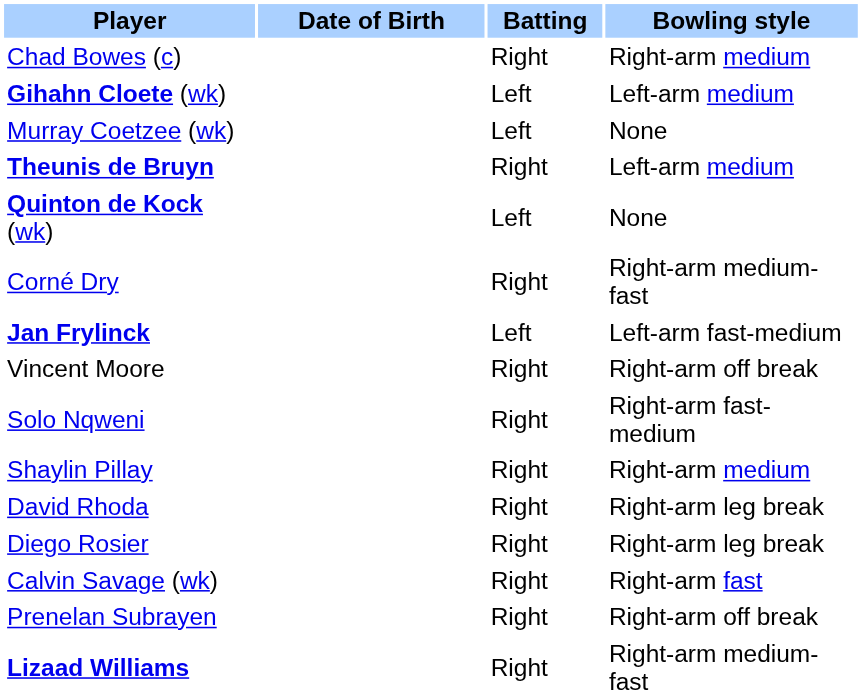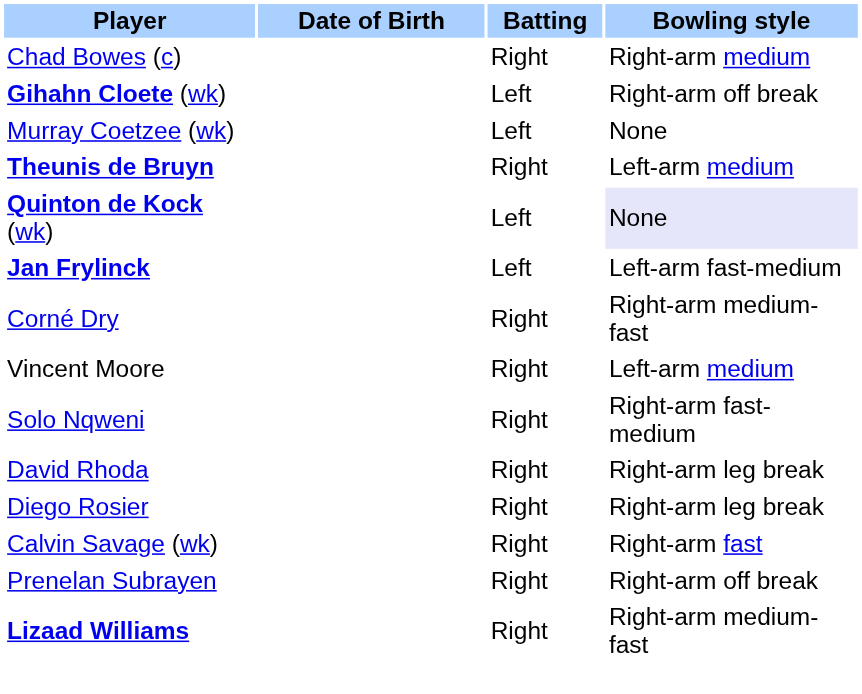 <table border="0" cellspacing="2" cellpadding="2" style="width:90%;">
 <tr style="background:#aad0ff;">
 <th width=20%>Player</th>
 <th width=18%>Date of Birth</th>
 <th width=6%>Batting</th>
 <th width=20%>Bowling style</th>
 </tr>
 <tr>
 <td><a href='#'>Chad Bowes</a> (<a href='#'>c</a>)</td>
 <td></td>
 <td>Right</td>
 <td>Right-arm <a href='#'>medium</a></td>
 </tr>
 <tr>
 <td><strong><a href='#'>Gihahn Cloete</a></strong> (<a href='#'>wk</a>)</td>
 <td></td>
 <td>Left</td>
-<td>Left-arm <a href='#'>medium</a></td>
+<td>Right-arm off break</td>
 </tr>
 <tr>
 <td><a href='#'>Murray Coetzee</a> (<a href='#'>wk</a>)</td>
 <td></td>
 <td>Left</td>
 <td>None</td>
 </tr>
 <tr>
 <td><strong><a href='#'>Theunis de Bruyn</a></strong></td>
 <td></td>
 <td>Right</td>
 <td>Left-arm <a href='#'>medium</a></td>
 </tr>
 <tr>
 <td><strong><a href='#'>Quinton de Kock</a></strong> (<a href='#'>wk</a>)</td>
 <td></td>
 <td>Left</td>
-<td>None</td>
+<td style="background: lavender;">None</td>
+</tr>
+<tr>
+<td><strong><a href='#'>Jan Frylinck</a></strong></td>
+<td></td>
+<td>Left</td>
+<td>Left-arm fast-medium</td>
 </tr>
 <tr>
 <td><a href='#'>Corné Dry</a></td>
 <td></td>
 <td>Right</td>
 <td>Right-arm medium-fast</td>
 </tr>
 <tr>
-<td><strong><a href='#'>Jan Frylinck</a></strong></td>
-<td></td>
-<td>Left</td>
-<td>Left-arm fast-medium</td>
-</tr>
-<tr>
 <td>Vincent Moore</td>
 <td></td>
 <td>Right</td>
-<td>Right-arm off break</td>
+<td>Left-arm <a href='#'>medium</a></td>
 </tr>
 <tr>
 <td><a href='#'>Solo Nqweni</a></td>
 <td></td>
 <td>Right</td>
 <td>Right-arm fast-medium</td>
-</tr>
-<tr>
-<td><a href='#'>Shaylin Pillay</a></td>
-<td></td>
-<td>Right</td>
-<td>Right-arm <a href='#'>medium</a></td>
 </tr>
 <tr>
 <td><a href='#'>David Rhoda</a></td>
 <td></td>
 <td>Right</td>
 <td>Right-arm leg break</td>
 </tr>
 <tr>
 <td><a href='#'>Diego Rosier</a></td>
 <td></td>
 <td>Right</td>
 <td>Right-arm leg break</td>
 </tr>
 <tr>
 <td><a href='#'>Calvin Savage</a> (<a href='#'>wk</a>)</td>
 <td></td>
 <td>Right</td>
 <td>Right-arm <a href='#'>fast</a></td>
 </tr>
 <tr>
 <td><a href='#'>Prenelan Subrayen</a></td>
 <td></td>
 <td>Right</td>
 <td>Right-arm off break</td>
 </tr>
 <tr>
 <td><strong><a href='#'>Lizaad Williams</a></strong></td>
 <td></td>
 <td>Right</td>
 <td>Right-arm medium-fast</td>
 </tr>
 </table>
